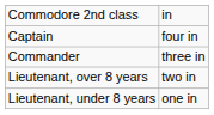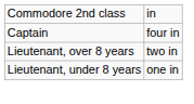 <table class=wikitable>
 <tr>
 <td>Commodore 2nd class</td>
 <td>in</td>
 </tr>
 <tr>
 <td>Captain</td>
 <td>four in</td>
 </tr>
 <tr>
-<td>Commander</td>
-<td>three in</td>
-</tr>
-<tr>
 <td>Lieutenant, over 8 years</td>
 <td>two in</td>
 </tr>
 <tr>
 <td>Lieutenant, under 8 years</td>
 <td>one in</td>
 </tr>
 </table>
